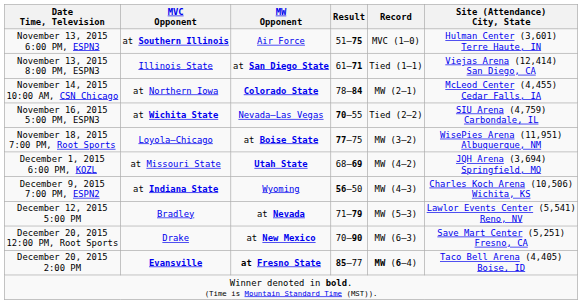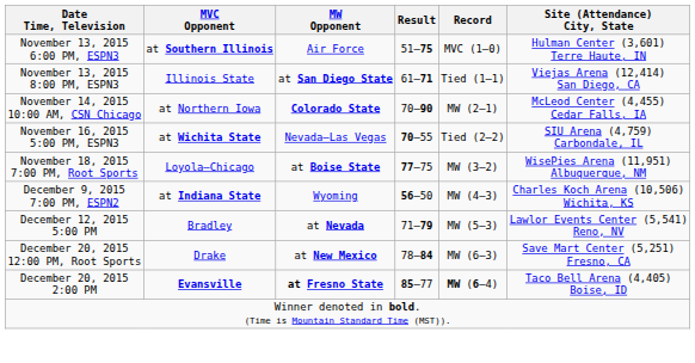 <table class="wikitable sortable" style="text-align:center;" border="1">
 <tr>
 <th>Date<br>Time, Television</th>
 <th><strong><a href='#'>MVC</a></strong><br>Opponent</th>
 <th><strong><a href='#'>MW</a></strong><br>Opponent</th>
 <th>Result</th>
 <th>Record</th>
 <th>Site (Attendance)<br>City, State</th>
 </tr>
 <tr>
 <td>November 13, 2015<br>6:00 PM, <a href='#'>ESPN3</a></td>
 <td>at <strong><a href='#'>Southern Illinois</a></strong></td>
 <td><a href='#'>Air Force</a></td>
 <td>51–<strong>75</strong></td>
 <td>MVC (1–0)</td>
 <td><a href='#'>Hulman Center</a> (3,601)<br><a href='#'>Terre Haute, IN</a></td>
 </tr>
 <tr>
 <td>November 13, 2015<br>8:00 PM, ESPN3</td>
 <td><a href='#'>Illinois State</a></td>
 <td>at <strong><a href='#'>San Diego State</a></strong></td>
 <td>61–<strong>71</strong></td>
 <td>Tied (1–1)</td>
 <td><a href='#'>Viejas Arena</a> (12,414)<br><a href='#'>San Diego, CA</a></td>
 </tr>
 <tr>
 <td>November 14, 2015<br>10:00 AM, <a href='#'>CSN Chicago</a></td>
 <td>at <a href='#'>Northern Iowa</a></td>
 <td><strong><a href='#'>Colorado State</a></strong></td>
-<td>78–<strong>84</strong></td>
+<td>70–<strong>90</strong></td>
 <td>MW (2–1)</td>
 <td><a href='#'>McLeod Center</a> (4,455)<br><a href='#'>Cedar Falls, IA</a></td>
 </tr>
 <tr>
 <td>November 16, 2015<br>5:00 PM, ESPN3</td>
 <td>at <strong><a href='#'>Wichita State</a></strong></td>
 <td><a href='#'>Nevada–Las Vegas</a></td>
 <td><strong>70</strong>–55</td>
 <td>Tied (2–2)</td>
 <td><a href='#'>SIU Arena</a> (4,759)<br><a href='#'>Carbondale, IL</a></td>
 </tr>
 <tr>
 <td>November 18, 2015<br>7:00 PM, <a href='#'>Root Sports</a></td>
 <td><a href='#'>Loyola–Chicago</a></td>
 <td>at <strong><a href='#'>Boise State</a></strong></td>
 <td><strong>77</strong>–75</td>
 <td>MW (3–2)</td>
 <td><a href='#'>WisePies Arena</a> (11,951)<br><a href='#'>Albuquerque, NM</a></td>
-</tr>
-<tr>
-<td>December 1, 2015<br>6:00 PM, <a href='#'>KOZL</a></td>
-<td>at <a href='#'>Missouri State</a></td>
-<td><strong><a href='#'>Utah State</a></strong></td>
-<td>68–<strong>69</strong></td>
-<td>MW (4–2)</td>
-<td><a href='#'>JQH Arena</a> (3,694)<br><a href='#'>Springfield, MO</a></td>
 </tr>
 <tr>
 <td>December 9, 2015<br>7:00 PM, <a href='#'>ESPN2</a></td>
 <td>at <strong><a href='#'>Indiana State</a></strong></td>
 <td><a href='#'>Wyoming</a></td>
 <td><strong>56</strong>–50</td>
 <td>MW (4–3)</td>
 <td><a href='#'>Charles Koch Arena</a> (10,506)<br><a href='#'>Wichita, KS</a></td>
 </tr>
 <tr>
 <td>December 12, 2015<br>5:00 PM</td>
 <td><a href='#'>Bradley</a></td>
 <td>at <strong><a href='#'>Nevada</a></strong></td>
 <td>71–<strong>79</strong></td>
 <td>MW (5–3)</td>
 <td><a href='#'>Lawlor Events Center</a> (5,541)<br><a href='#'>Reno, NV</a></td>
 </tr>
 <tr>
 <td>December 20, 2015<br>12:00 PM, Root Sports</td>
 <td><a href='#'>Drake</a></td>
 <td>at <strong><a href='#'>New Mexico</a></strong></td>
-<td>70–<strong>90</strong></td>
+<td>78–<strong>84</strong></td>
 <td>MW (6–3)</td>
 <td><a href='#'>Save Mart Center</a> (5,251)<br><a href='#'>Fresno, CA</a></td>
 </tr>
 <tr>
 <td>December 20, 2015<br>2:00 PM</td>
 <td><strong><a href='#'>Evansville</a></strong></td>
 <td><strong>at <a href='#'>Fresno State</a></strong></td>
 <td><strong>85</strong>–77</td>
 <td><strong>MW</strong> (<strong>6</strong>–4)</td>
 <td><a href='#'>Taco Bell Arena</a> (4,405)<br><a href='#'>Boise, ID</a></td>
 </tr>
 <tr>
 <td colspan=6>Winner denoted in <strong>bold</strong>.<br><small>(Time is <a href='#'>Mountain Standard Time</a> (MST)).</small></td>
 </tr>
 </table>
